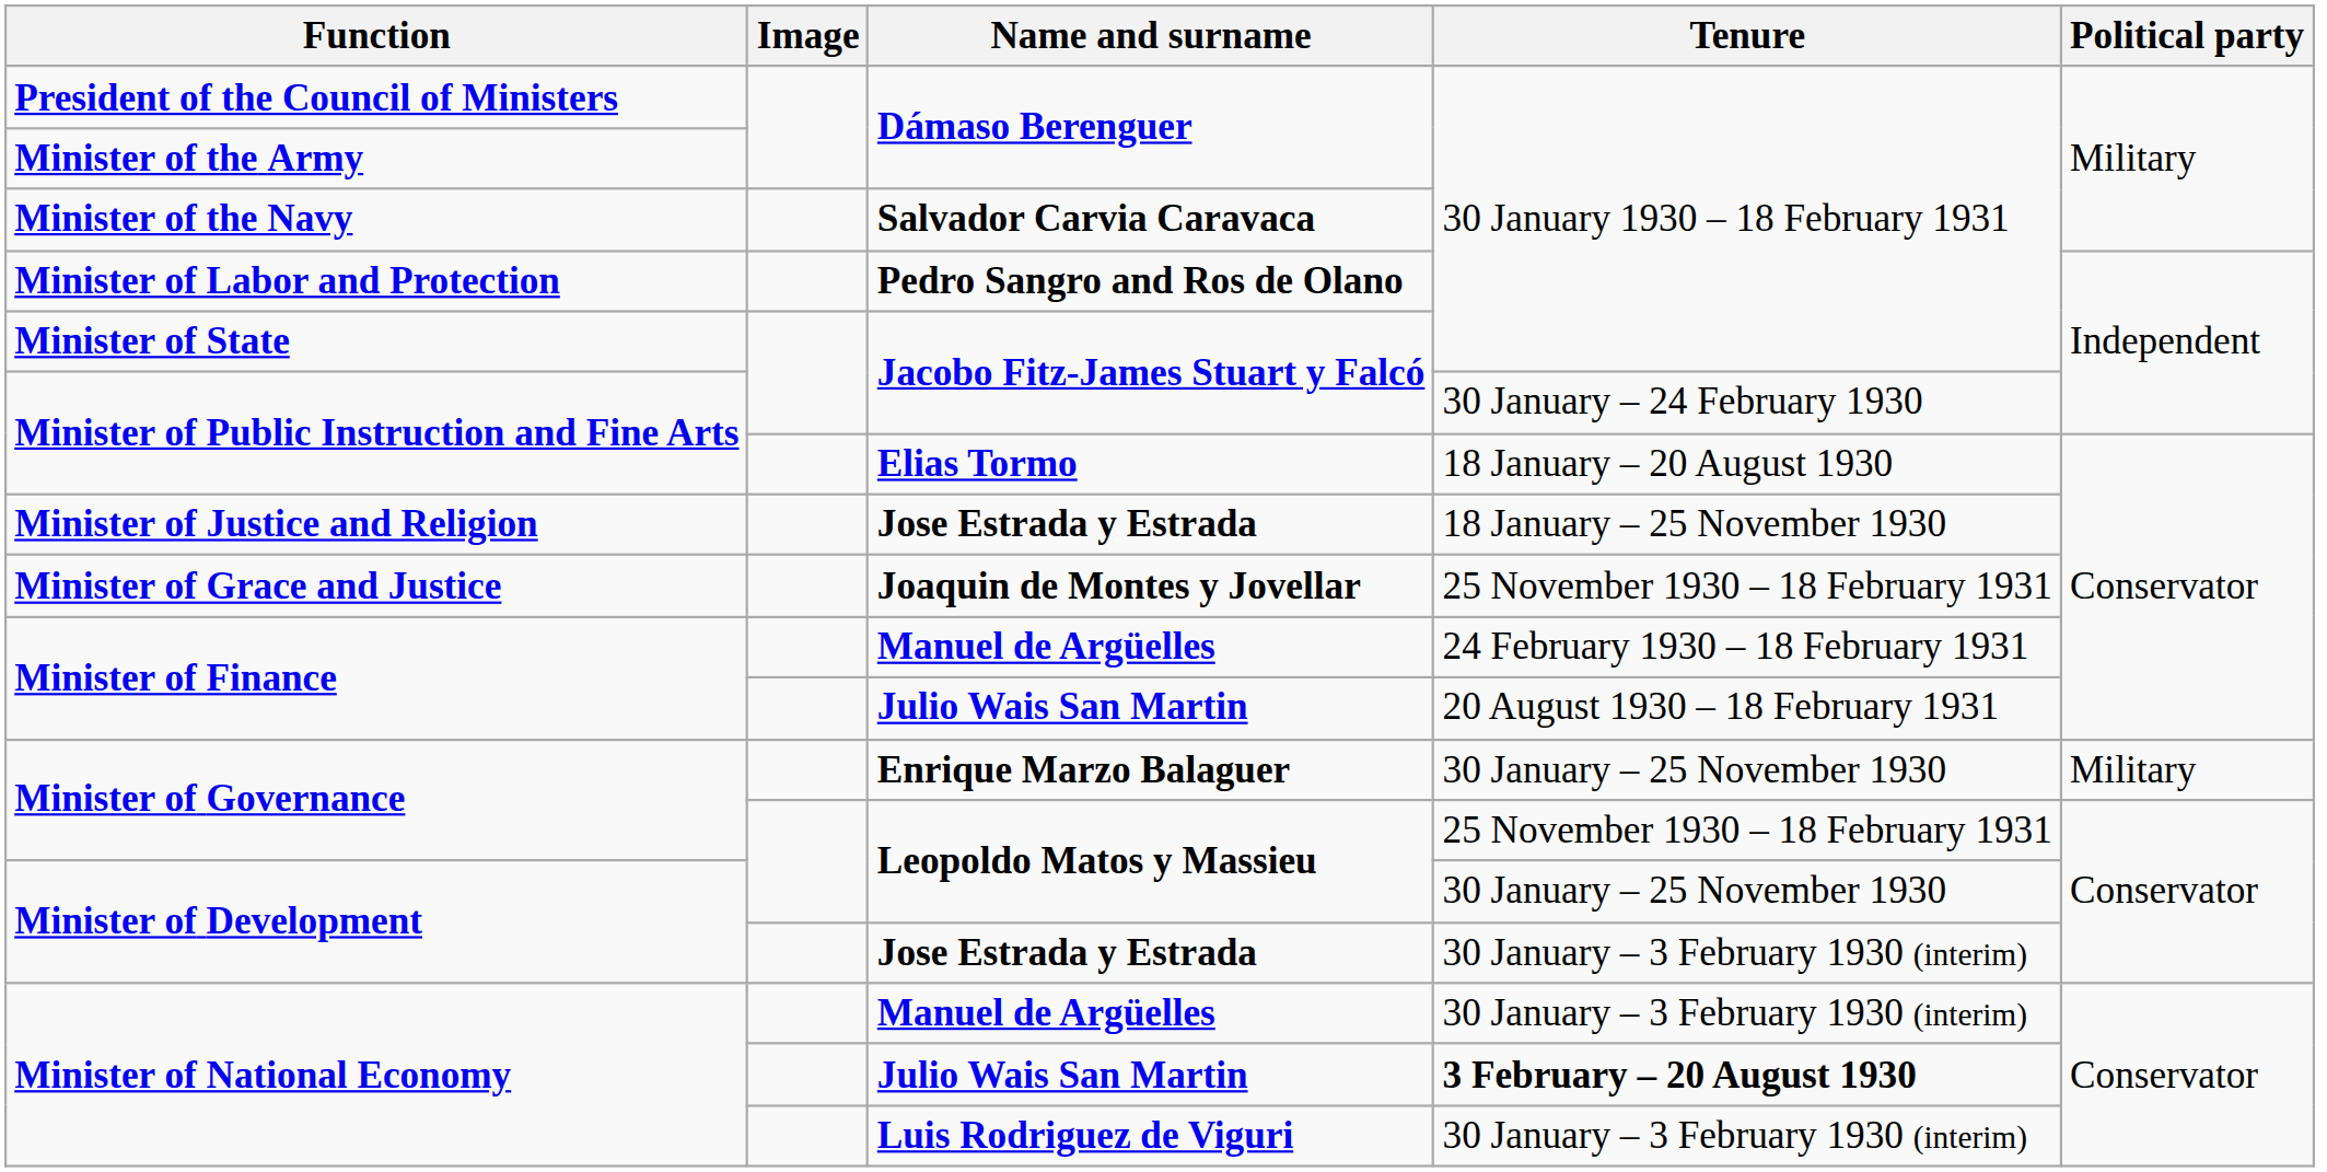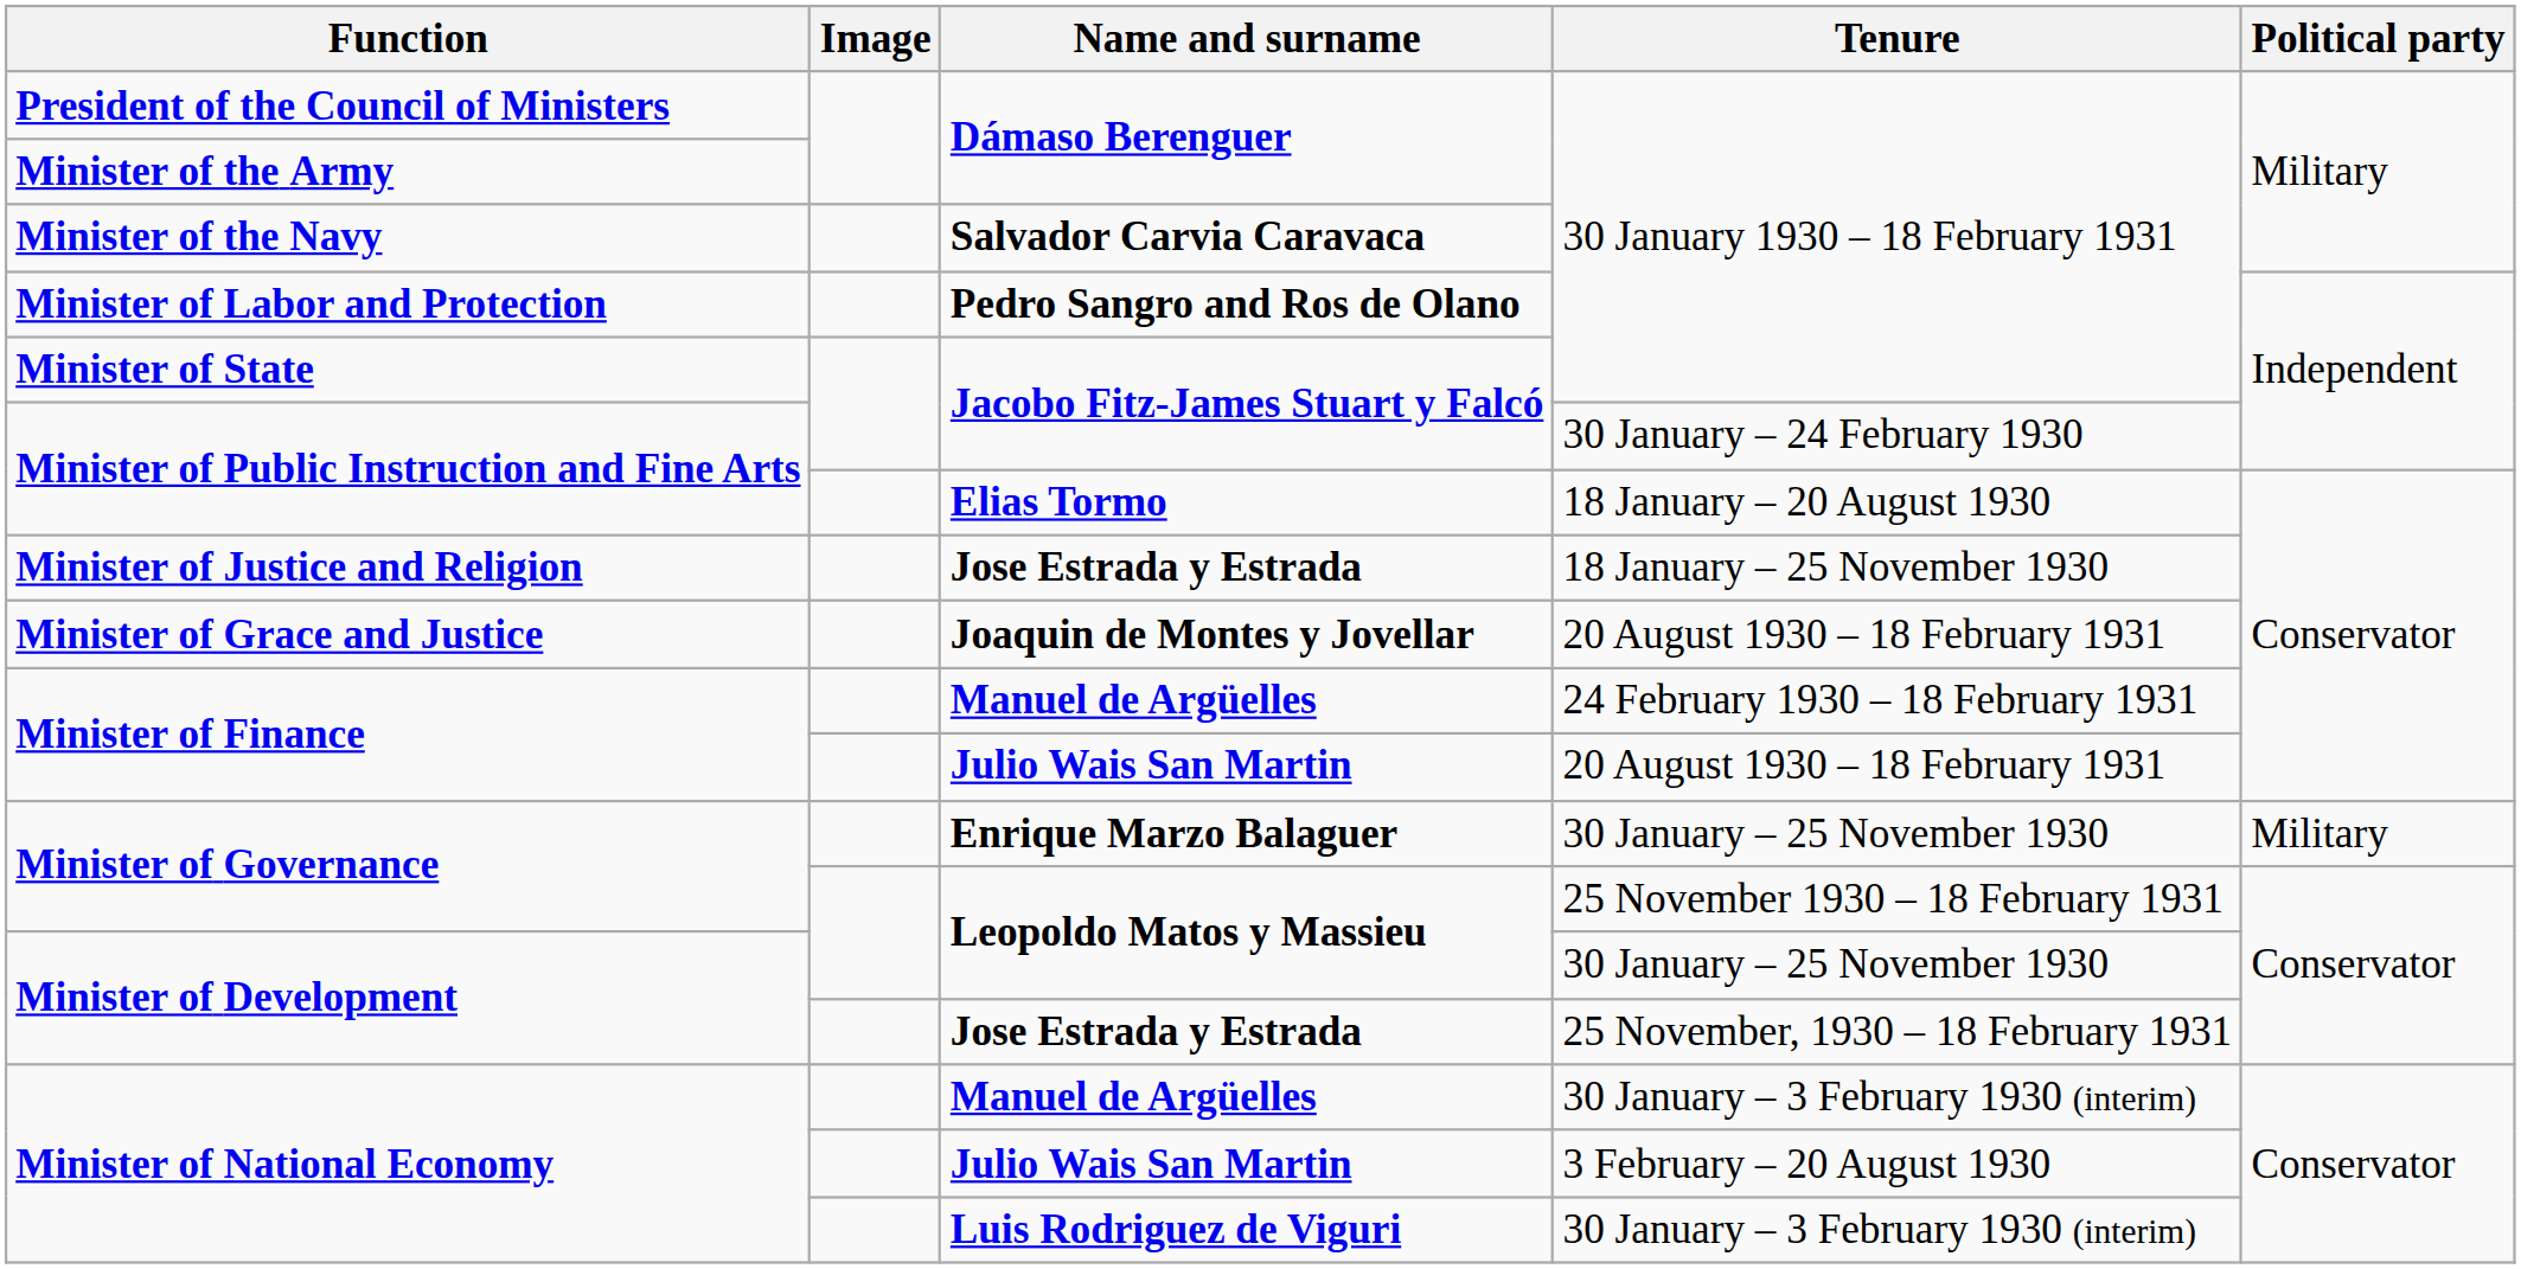 <table class="wikitable">
 <tr>
 <th>Function</th>
 <th>Image</th>
 <th>Name and surname</th>
 <th>Tenure</th>
 <th>Political party</th>
 </tr>
 <tr>
 <td><strong><a href='#'>President of the Council of Ministers</a></strong></td>
 <td rowspan="2"></td>
 <td rowspan="2"><a href='#'><strong>Dámaso Berenguer</strong></a></td>
 <td rowspan="5">30 January 1930 – 18 February 1931</td>
 <td rowspan="3">Military</td>
 </tr>
 <tr>
 <td><a href='#'><strong>Minister of the</strong> <strong>Army</strong></a></td>
 </tr>
 <tr>
 <td><strong><a href='#'>Minister of the Navy</a></strong></td>
 <td></td>
 <td><strong>Salvador Carvia Caravaca</strong></td>
 </tr>
 <tr>
 <td><strong><a href='#'>Minister of Labor and Protection</a></strong></td>
 <td></td>
 <td><strong>Pedro Sangro and Ros de Olano</strong></td>
 <td rowspan="3">Independent</td>
 </tr>
 <tr>
 <td><strong><a href='#'>Minister of State</a></strong></td>
 <td rowspan="2"></td>
 <td rowspan="2"><strong><a href='#'>Jacobo Fitz-James Stuart y Falcó</a></strong></td>
 </tr>
 <tr>
 <td rowspan="2"><strong><a href='#'>Minister of Public Instruction and Fine Arts</a></strong></td>
 <td>30 January – 24 February 1930</td>
 </tr>
 <tr>
 <td></td>
 <td><strong><a href='#'>Elias Tormo</a></strong></td>
 <td>18 January – 20 August 1930</td>
 <td rowspan="5">Conservator</td>
 </tr>
 <tr>
 <td><strong><a href='#'>Minister of Justice and Religion</a></strong></td>
 <td></td>
 <td><strong>Jose Estrada y Estrada</strong></td>
 <td>18 January – 25 November 1930</td>
 </tr>
 <tr>
 <td><strong><a href='#'>Minister of Grace and Justice</a></strong></td>
 <td></td>
 <td><strong>Joaquin de Montes y Jovellar</strong></td>
-<td>25 November 1930 – 18 February 1931</td>
+<td>20 August 1930 – 18 February 1931</td>
 </tr>
 <tr>
 <td rowspan="2"><strong><a href='#'>Minister of Finance</a></strong></td>
 <td></td>
 <td><strong><a href='#'>Manuel de Argüelles</a></strong></td>
 <td>24 February 1930 – 18 February 1931</td>
 </tr>
 <tr>
 <td></td>
 <td><strong><a href='#'>Julio Wais San Martin</a></strong></td>
 <td>20 August 1930 – 18 February 1931</td>
 </tr>
 <tr>
 <td rowspan="2"><a href='#'><strong>Minister of</strong> <strong>Governance</strong></a></td>
 <td></td>
 <td><strong>Enrique Marzo Balaguer</strong></td>
 <td>30 January – 25 November 1930</td>
 <td>Military</td>
 </tr>
 <tr>
 <td rowspan="2"></td>
 <td rowspan="2"><strong>Leopoldo Matos y Massieu</strong></td>
 <td>25 November 1930 – 18 February 1931</td>
 <td rowspan="3">Conservator</td>
 </tr>
 <tr>
 <td rowspan="2"><a href='#'><strong>Minister of</strong> <strong>Development</strong></a></td>
 <td>30 January – 25 November 1930</td>
 </tr>
 <tr>
 <td></td>
 <td><strong>Jose Estrada y Estrada</strong></td>
-<td>30 January – 3 February 1930 <small>(interim)</small></td>
+<td>25 November, 1930 – 18 February 1931</td>
 </tr>
 <tr>
 <td rowspan="3"><strong><a href='#'>Minister of National Economy</a></strong></td>
 <td></td>
 <td><strong><a href='#'>Manuel de Argüelles</a></strong></td>
 <td>30 January – 3 February 1930 <small>(interim)</small></td>
 <td rowspan="3">Conservator</td>
 </tr>
 <tr>
 <td></td>
 <td><strong><a href='#'>Julio Wais San Martin</a></strong></td>
-<td><strong>3 February – 20 August 1930</strong></td>
+<td>3 February – 20 August 1930</td>
 </tr>
 <tr>
 <td></td>
 <td><strong><a href='#'>Luis Rodriguez de Viguri</a></strong></td>
 <td>30 January – 3 February 1930 <small>(interim)</small></td>
 </tr>
 </table>
